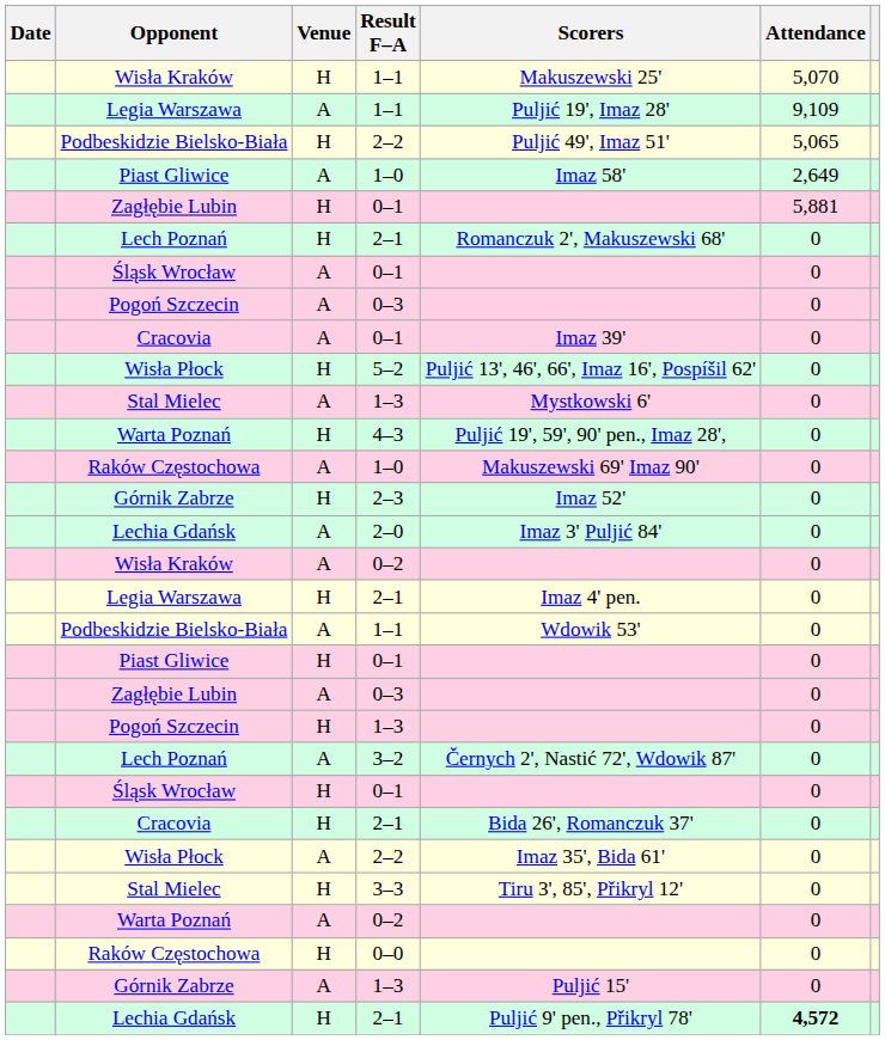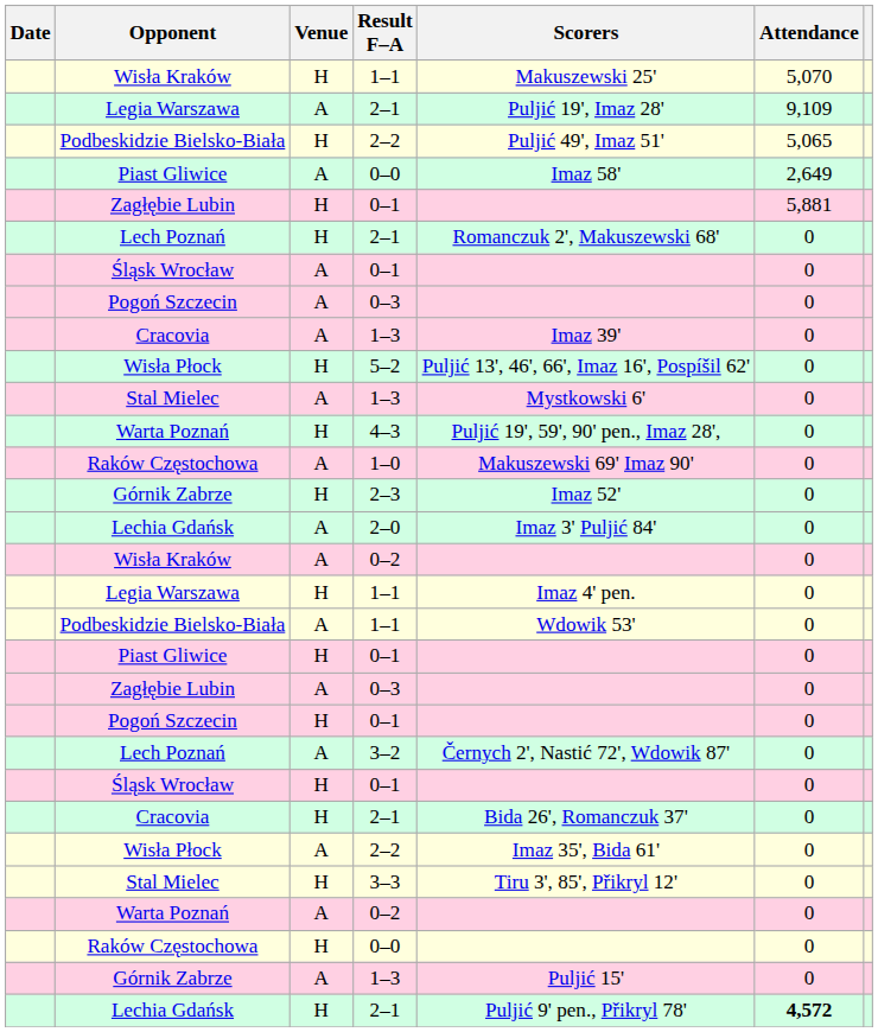 <table class="wikitable sortable" style="text-align:center">
 <tr>
 <th>Date</th>
 <th>Opponent</th>
 <th>Venue</th>
 <th>Result<br>F–A</th>
 <th class="unsortable">Scorers</th>
 <th>Attendance</th>
 <th class="unsortable"></th>
 </tr>
 <tr bgcolor="#ffffdd">
 <td></td>
 <td><a href='#'>Wisła Kraków</a></td>
 <td>H</td>
 <td>1–1</td>
 <td><a href='#'>Makuszewski</a> 25'</td>
 <td>5,070</td>
 <td></td>
 </tr>
 <tr bgcolor="#d0ffe3">
 <td></td>
 <td><a href='#'>Legia Warszawa</a></td>
 <td>A</td>
-<td>1–1</td>
+<td>2–1</td>
 <td><a href='#'>Puljić</a> 19', <a href='#'>Imaz</a> 28'</td>
 <td>9,109</td>
 <td></td>
 </tr>
 <tr bgcolor="#ffffdd">
 <td></td>
 <td><a href='#'>Podbeskidzie Bielsko-Biała</a></td>
 <td>H</td>
 <td>2–2</td>
 <td><a href='#'>Puljić</a> 49', <a href='#'>Imaz</a> 51'</td>
 <td>5,065</td>
 <td></td>
 </tr>
 <tr bgcolor="#d0ffe3">
 <td></td>
 <td><a href='#'>Piast Gliwice</a></td>
 <td>A</td>
-<td>1–0</td>
+<td>0–0</td>
 <td><a href='#'>Imaz</a> 58'</td>
 <td>2,649</td>
 <td></td>
 </tr>
 <tr bgcolor="#ffd0e3">
 <td></td>
 <td><a href='#'>Zagłębie Lubin</a></td>
 <td>H</td>
 <td>0–1</td>
 <td></td>
 <td>5,881</td>
 <td></td>
 </tr>
 <tr bgcolor="#d0ffe3">
 <td></td>
 <td><a href='#'>Lech Poznań</a></td>
 <td>H</td>
 <td>2–1</td>
 <td><a href='#'>Romanczuk</a> 2', <a href='#'>Makuszewski</a> 68'</td>
 <td>0</td>
 <td></td>
 </tr>
 <tr bgcolor="#ffd0e3">
 <td></td>
 <td><a href='#'>Śląsk Wrocław</a></td>
 <td>A</td>
 <td>0–1</td>
 <td></td>
 <td>0</td>
 <td></td>
 </tr>
 <tr bgcolor="#ffd0e3">
 <td></td>
 <td><a href='#'>Pogoń Szczecin</a></td>
 <td>A</td>
 <td>0–3</td>
 <td></td>
 <td>0</td>
 <td></td>
 </tr>
 <tr bgcolor="#ffd0e3">
 <td></td>
 <td><a href='#'>Cracovia</a></td>
 <td>A</td>
-<td>0–1</td>
+<td>1–3</td>
 <td><a href='#'>Imaz</a> 39'</td>
 <td>0</td>
 <td></td>
 </tr>
 <tr bgcolor="#d0ffe3">
 <td></td>
 <td><a href='#'>Wisła Płock</a></td>
 <td>H</td>
 <td>5–2</td>
 <td><a href='#'>Puljić</a> 13', 46', 66', <a href='#'>Imaz</a> 16', <a href='#'>Pospíšil</a> 62'</td>
 <td>0</td>
 <td></td>
 </tr>
 <tr bgcolor="#ffd0e3">
 <td></td>
 <td><a href='#'>Stal Mielec</a></td>
 <td>A</td>
 <td>1–3</td>
 <td><a href='#'>Mystkowski</a> 6'</td>
 <td>0</td>
 <td></td>
 </tr>
 <tr bgcolor="#d0ffe3">
 <td></td>
 <td><a href='#'>Warta Poznań</a></td>
 <td>H</td>
 <td>4–3</td>
 <td><a href='#'>Puljić</a> 19', 59', 90' pen., <a href='#'>Imaz</a> 28',</td>
 <td>0</td>
 <td></td>
 </tr>
 <tr bgcolor="#ffd0e3">
 <td></td>
 <td><a href='#'>Raków Częstochowa</a></td>
 <td>A</td>
 <td>1–0</td>
 <td><a href='#'>Makuszewski</a> 69' <a href='#'>Imaz</a> 90'</td>
 <td>0</td>
 <td></td>
 </tr>
 <tr bgcolor="#d0ffe3">
 <td></td>
 <td><a href='#'>Górnik Zabrze</a></td>
 <td>H</td>
 <td>2–3</td>
 <td><a href='#'>Imaz</a> 52'</td>
 <td>0</td>
 <td></td>
 </tr>
 <tr bgcolor="#d0ffe3">
 <td></td>
 <td><a href='#'>Lechia Gdańsk</a></td>
 <td>A</td>
 <td>2–0</td>
 <td><a href='#'>Imaz</a> 3' <a href='#'>Puljić</a> 84'</td>
 <td>0</td>
 <td></td>
 </tr>
 <tr bgcolor="#ffd0e3">
 <td></td>
 <td><a href='#'>Wisła Kraków</a></td>
 <td>A</td>
 <td>0–2</td>
 <td></td>
 <td>0</td>
 <td></td>
 </tr>
 <tr bgcolor="#ffffdd">
 <td></td>
 <td><a href='#'>Legia Warszawa</a></td>
 <td>H</td>
-<td>2–1</td>
+<td>1–1</td>
 <td><a href='#'>Imaz</a> 4' pen.</td>
 <td>0</td>
 <td></td>
 </tr>
 <tr bgcolor="#ffffdd">
 <td></td>
 <td><a href='#'>Podbeskidzie Bielsko-Biała</a></td>
 <td>A</td>
 <td>1–1</td>
 <td><a href='#'>Wdowik</a> 53'</td>
 <td>0</td>
 <td></td>
 </tr>
 <tr bgcolor="#ffd0e3">
 <td></td>
 <td><a href='#'>Piast Gliwice</a></td>
 <td>H</td>
 <td>0–1</td>
 <td></td>
 <td>0</td>
 <td></td>
 </tr>
 <tr bgcolor="#ffd0e3">
 <td></td>
 <td><a href='#'>Zagłębie Lubin</a></td>
 <td>A</td>
 <td>0–3</td>
 <td></td>
 <td>0</td>
 <td></td>
 </tr>
 <tr bgcolor="#ffd0e3">
 <td></td>
 <td><a href='#'>Pogoń Szczecin</a></td>
 <td>H</td>
-<td>1–3</td>
+<td>0–1</td>
 <td></td>
 <td>0</td>
 <td></td>
 </tr>
 <tr bgcolor="#d0ffe3">
 <td></td>
 <td><a href='#'>Lech Poznań</a></td>
 <td>A</td>
 <td>3–2</td>
 <td><a href='#'>Černych</a> 2', Nastić 72', <a href='#'>Wdowik</a> 87'</td>
 <td>0</td>
 <td></td>
 </tr>
 <tr bgcolor="#ffd0e3">
 <td></td>
 <td><a href='#'>Śląsk Wrocław</a></td>
 <td>H</td>
 <td>0–1</td>
 <td></td>
 <td>0</td>
 <td></td>
 </tr>
 <tr bgcolor="#d0ffe3">
 <td></td>
 <td><a href='#'>Cracovia</a></td>
 <td>H</td>
 <td>2–1</td>
 <td><a href='#'>Bida</a> 26', <a href='#'>Romanczuk</a> 37'</td>
 <td>0</td>
 <td></td>
 </tr>
 <tr bgcolor="#ffffdd">
 <td></td>
 <td><a href='#'>Wisła Płock</a></td>
 <td>A</td>
 <td>2–2</td>
 <td><a href='#'>Imaz</a> 35', <a href='#'>Bida</a> 61'</td>
 <td>0</td>
 <td></td>
 </tr>
 <tr bgcolor="#ffffdd">
 <td></td>
 <td><a href='#'>Stal Mielec</a></td>
 <td>H</td>
 <td>3–3</td>
 <td><a href='#'>Tiru</a> 3', 85', <a href='#'>Přikryl</a> 12'</td>
 <td>0</td>
 <td></td>
 </tr>
 <tr bgcolor="#ffd0e3">
 <td></td>
 <td><a href='#'>Warta Poznań</a></td>
 <td>A</td>
 <td>0–2</td>
 <td></td>
 <td>0</td>
 <td></td>
 </tr>
 <tr bgcolor="#ffffdd">
 <td></td>
 <td><a href='#'>Raków Częstochowa</a></td>
 <td>H</td>
 <td>0–0</td>
 <td></td>
 <td>0</td>
 <td></td>
 </tr>
 <tr bgcolor="#ffd0e3">
 <td></td>
 <td><a href='#'>Górnik Zabrze</a></td>
 <td>A</td>
 <td>1–3</td>
 <td><a href='#'>Puljić</a> 15'</td>
 <td>0</td>
 <td></td>
 </tr>
 <tr bgcolor="#d0ffe3">
 <td></td>
 <td><a href='#'>Lechia Gdańsk</a></td>
 <td>H</td>
 <td>2–1</td>
 <td><a href='#'>Puljić</a> 9' pen., <a href='#'>Přikryl</a> 78'</td>
 <td><strong>4,572</strong></td>
 <td></td>
 </tr>
 </table>
